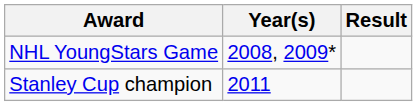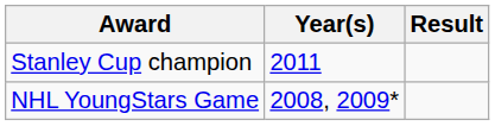 <table class="wikitable">
 <tr>
 <th>Award</th>
 <th>Year(s)</th>
 <th>Result</th>
 </tr>
 <tr>
+<td><a href='#'>Stanley Cup</a> champion</td>
+<td><a href='#'>2011</a></td>
+<td></td>
+</tr>
+<tr>
 <td><a href='#'>NHL YoungStars Game</a></td>
 <td><a href='#'>2008</a>, <a href='#'>2009</a>*</td>
 <td></td>
 </tr>
-<tr>
-<td><a href='#'>Stanley Cup</a> champion</td>
-<td><a href='#'>2011</a></td>
-<td></td>
-</tr>
 </table>
